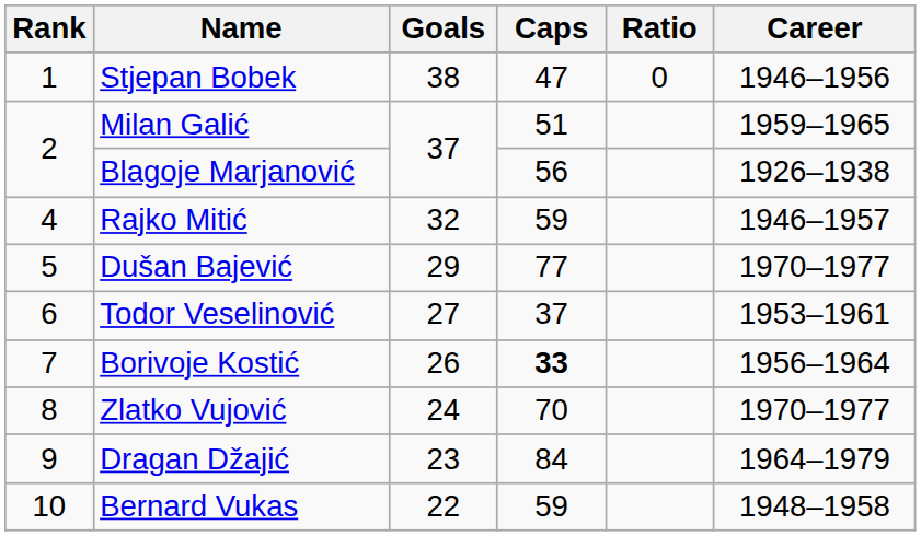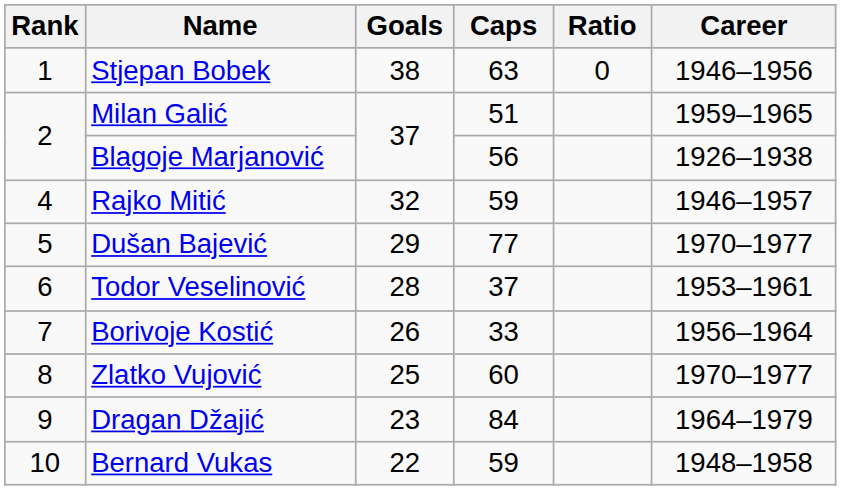 <table class="wikitable sortable"  style="text-align:center;">
 <tr>
 <th width="30">Rank</th>
 <th style="width:150px;">Name</th>
 <th width="50">Goals</th>
 <th width="50">Caps</th>
 <th width="50">Ratio</th>
 <th style="width:100px;">Career</th>
 </tr>
 <tr>
 <td>1</td>
 <td align=left><a href='#'>Stjepan Bobek</a></td>
 <td>38</td>
-<td>47</td>
+<td>63</td>
 <td>0</td>
 <td>1946–1956</td>
 </tr>
 <tr>
 <td rowspan="2">2</td>
 <td align=left><a href='#'>Milan Galić</a></td>
 <td rowspan="2">37</td>
 <td>51</td>
 <td></td>
 <td>1959–1965</td>
 </tr>
 <tr>
 <td align=left><a href='#'>Blagoje Marjanović</a></td>
 <td>56</td>
 <td></td>
 <td>1926–1938</td>
 </tr>
 <tr>
 <td>4</td>
 <td align=left><a href='#'>Rajko Mitić</a></td>
 <td>32</td>
 <td>59</td>
 <td></td>
 <td>1946–1957</td>
 </tr>
 <tr>
 <td>5</td>
 <td align=left><a href='#'>Dušan Bajević</a></td>
 <td>29</td>
 <td>77</td>
 <td></td>
 <td>1970–1977</td>
 </tr>
 <tr>
 <td>6</td>
 <td align=left><a href='#'>Todor Veselinović</a></td>
-<td>27</td>
+<td>28</td>
 <td>37</td>
 <td></td>
 <td>1953–1961</td>
 </tr>
 <tr>
 <td>7</td>
 <td align=left><a href='#'>Borivoje Kostić</a></td>
 <td>26</td>
-<td><strong>33</strong></td>
+<td>33</td>
 <td></td>
 <td>1956–1964</td>
 </tr>
 <tr>
 <td>8</td>
 <td align=left><a href='#'>Zlatko Vujović</a></td>
-<td>24</td>
-<td>70</td>
+<td>25</td>
+<td>60</td>
 <td></td>
 <td>1970–1977</td>
 </tr>
 <tr>
 <td>9</td>
 <td align=left><a href='#'>Dragan Džajić</a></td>
 <td>23</td>
 <td>84</td>
 <td></td>
 <td>1964–1979</td>
 </tr>
 <tr>
 <td>10</td>
 <td align=left><a href='#'>Bernard Vukas</a></td>
 <td>22</td>
 <td>59</td>
 <td></td>
 <td>1948–1958</td>
 </tr>
 </table>
